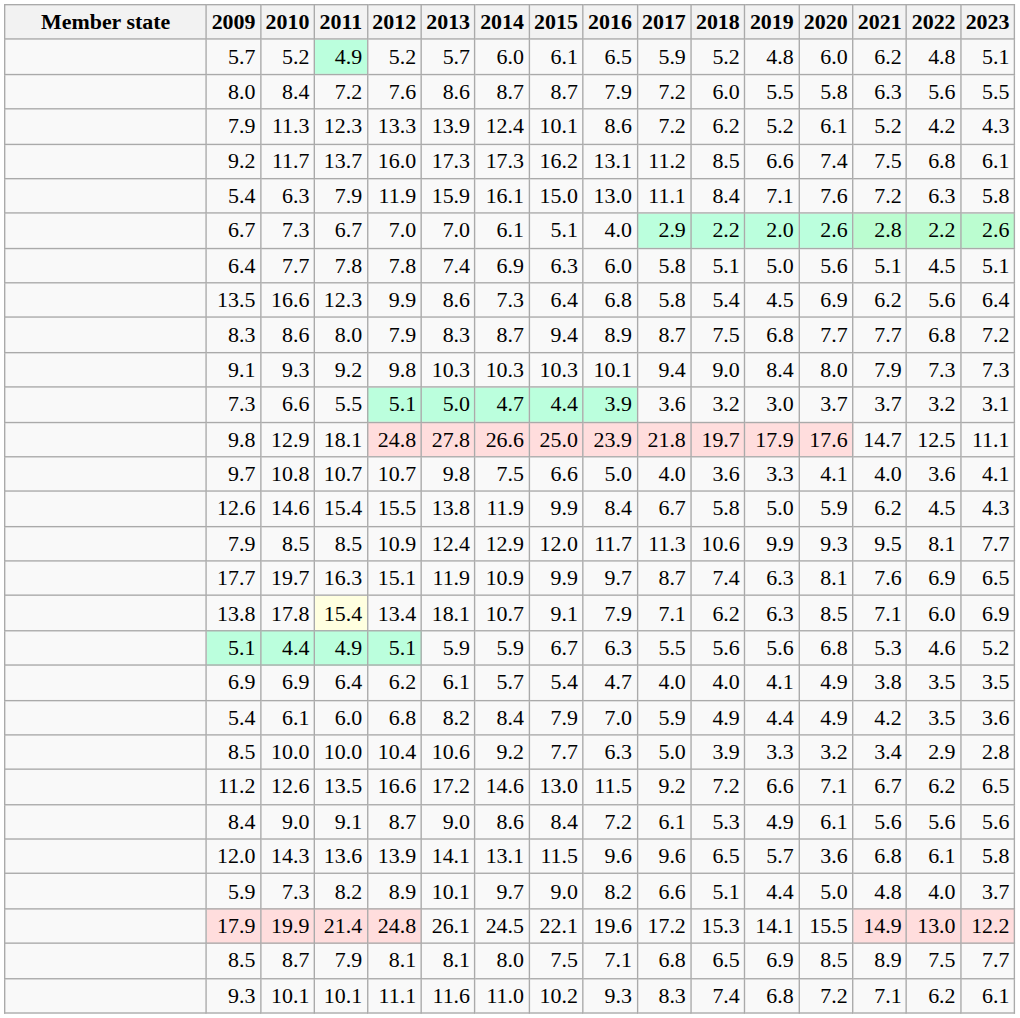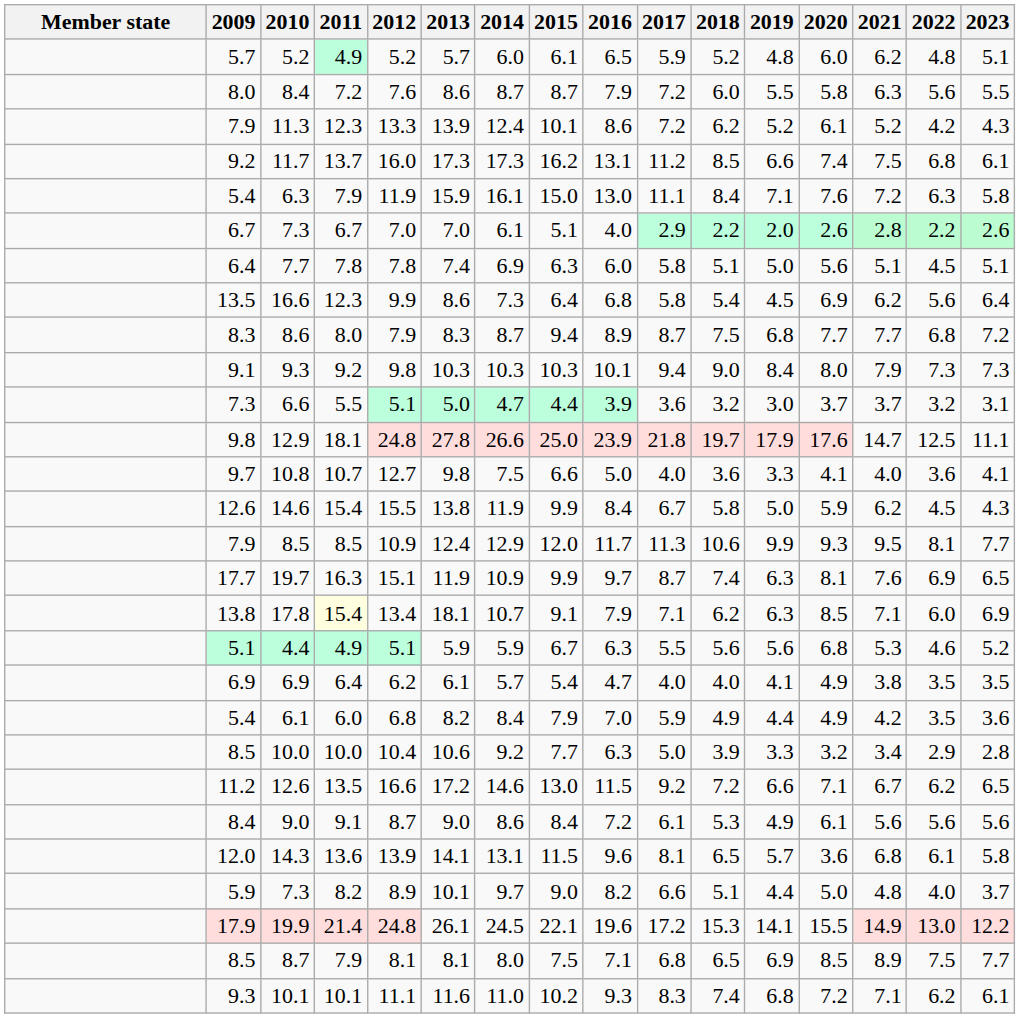 <table class="wikitable mw-collapsible sortable" style="text-align: right;">
 <tr>
 <th style="width:140px;">Member state</th>
 <th data-sort-type="number">2009</th>
 <th data-sort-type="number">2010</th>
 <th data-sort-type="number">2011</th>
 <th data-sort-type="number">2012</th>
 <th data-sort-type="number">2013</th>
 <th data-sort-type="number">2014</th>
 <th data-sort-type="number">2015</th>
 <th data-sort-type="number">2016</th>
 <th data-sort-type="number">2017</th>
 <th data-sort-type="number">2018</th>
 <th data-sort-type="number">2019</th>
 <th data-sort-type="number">2020</th>
 <th data-sort-type="number">2021</th>
 <th data-sort-type="number">2022</th>
 <th data-sort-type="number">2023</th>
 </tr>
 <tr>
 <td style="text-align:left;"></td>
 <td>5.7</td>
 <td>5.2</td>
 <td bgcolor=#BBFFDD>4.9</td>
 <td>5.2</td>
 <td>5.7</td>
 <td>6.0</td>
 <td>6.1</td>
 <td>6.5</td>
 <td>5.9</td>
 <td>5.2</td>
 <td>4.8</td>
 <td>6.0</td>
 <td>6.2</td>
 <td>4.8</td>
 <td>5.1</td>
 </tr>
 <tr>
 <td style="text-align:left;"></td>
 <td>8.0</td>
 <td>8.4</td>
 <td>7.2</td>
 <td>7.6</td>
 <td>8.6</td>
 <td>8.7</td>
 <td>8.7</td>
 <td>7.9</td>
 <td>7.2</td>
 <td>6.0</td>
 <td>5.5</td>
 <td>5.8</td>
 <td>6.3</td>
 <td>5.6</td>
 <td>5.5</td>
 </tr>
 <tr>
 <td style="text-align:left;"></td>
 <td>7.9</td>
 <td>11.3</td>
 <td>12.3</td>
 <td>13.3</td>
 <td>13.9</td>
 <td>12.4</td>
 <td>10.1</td>
 <td>8.6</td>
 <td>7.2</td>
 <td>6.2</td>
 <td>5.2</td>
 <td>6.1</td>
 <td>5.2</td>
 <td>4.2</td>
 <td>4.3</td>
 </tr>
 <tr>
 <td style="text-align:left;"></td>
 <td>9.2</td>
 <td>11.7</td>
 <td>13.7</td>
 <td>16.0</td>
 <td>17.3</td>
 <td>17.3</td>
 <td>16.2</td>
 <td>13.1</td>
 <td>11.2</td>
 <td>8.5</td>
 <td>6.6</td>
 <td>7.4</td>
 <td>7.5</td>
 <td>6.8</td>
 <td>6.1</td>
 </tr>
 <tr>
 <td style="text-align:left;"></td>
 <td>5.4</td>
 <td>6.3</td>
 <td>7.9</td>
 <td>11.9</td>
 <td>15.9</td>
 <td>16.1</td>
 <td>15.0</td>
 <td>13.0</td>
 <td>11.1</td>
 <td>8.4</td>
 <td>7.1</td>
 <td>7.6</td>
 <td>7.2</td>
 <td>6.3</td>
 <td>5.8</td>
 </tr>
 <tr>
 <td style="text-align:left;"></td>
 <td>6.7</td>
 <td>7.3</td>
 <td>6.7</td>
 <td>7.0</td>
 <td>7.0</td>
 <td>6.1</td>
 <td>5.1</td>
 <td>4.0</td>
 <td bgcolor=#BBFFDD>2.9</td>
 <td bgcolor=#BBFFDD>2.2</td>
 <td bgcolor=#BBFFDD>2.0</td>
 <td bgcolor=#BBFFDD>2.6</td>
 <td bgcolor=#BBFFDDD>2.8</td>
 <td bgcolor=#BBFFDDD>2.2</td>
 <td bgcolor=#BBFFDDD>2.6</td>
 </tr>
 <tr>
 <td style="text-align:left;"></td>
 <td>6.4</td>
 <td>7.7</td>
 <td>7.8</td>
 <td>7.8</td>
 <td>7.4</td>
 <td>6.9</td>
 <td>6.3</td>
 <td>6.0</td>
 <td>5.8</td>
 <td>5.1</td>
 <td>5.0</td>
 <td>5.6</td>
 <td>5.1</td>
 <td>4.5</td>
 <td>5.1</td>
 </tr>
 <tr>
 <td style="text-align:left;"></td>
 <td>13.5</td>
 <td>16.6</td>
 <td>12.3</td>
 <td>9.9</td>
 <td>8.6</td>
 <td>7.3</td>
 <td>6.4</td>
 <td>6.8</td>
 <td>5.8</td>
 <td>5.4</td>
 <td>4.5</td>
 <td>6.9</td>
 <td>6.2</td>
 <td>5.6</td>
 <td>6.4</td>
 </tr>
 <tr>
 <td style="text-align:left;"></td>
 <td>8.3</td>
 <td>8.6</td>
 <td>8.0</td>
 <td>7.9</td>
 <td>8.3</td>
 <td>8.7</td>
 <td>9.4</td>
 <td>8.9</td>
 <td>8.7</td>
 <td>7.5</td>
 <td>6.8</td>
 <td>7.7</td>
 <td>7.7</td>
 <td>6.8</td>
 <td>7.2</td>
 </tr>
 <tr>
 <td style="text-align:left;"></td>
 <td>9.1</td>
 <td>9.3</td>
 <td>9.2</td>
 <td>9.8</td>
 <td>10.3</td>
 <td>10.3</td>
 <td>10.3</td>
 <td>10.1</td>
 <td>9.4</td>
 <td>9.0</td>
 <td>8.4</td>
 <td>8.0</td>
 <td>7.9</td>
 <td>7.3</td>
 <td>7.3</td>
 </tr>
 <tr>
 <td style="text-align:left;"></td>
 <td>7.3</td>
 <td>6.6</td>
 <td>5.5</td>
 <td bgcolor=#BBFFDD>5.1</td>
 <td bgcolor=#BBFFDD>5.0</td>
 <td bgcolor=#BBFFDD>4.7</td>
 <td bgcolor=#BBFFDD>4.4</td>
 <td bgcolor=#BBFFDD>3.9</td>
 <td>3.6</td>
 <td>3.2</td>
 <td>3.0</td>
 <td>3.7</td>
 <td>3.7</td>
 <td>3.2</td>
 <td>3.1</td>
 </tr>
 <tr>
 <td style="text-align:left;"></td>
 <td>9.8</td>
 <td>12.9</td>
 <td>18.1</td>
 <td bgcolor=#FFDDDD>24.8</td>
 <td bgcolor=#FFDDDD>27.8</td>
 <td bgcolor=#FFDDDD>26.6</td>
 <td bgcolor=#FFDDDD>25.0</td>
 <td bgcolor=#FFDDDD>23.9</td>
 <td bgcolor=#FFDDDD>21.8</td>
 <td bgcolor=#FFDDDD>19.7</td>
 <td bgcolor=#FFDDDD>17.9</td>
 <td bgcolor=#FFDDDD>17.6</td>
 <td>14.7</td>
 <td>12.5</td>
 <td>11.1</td>
 </tr>
 <tr>
 <td style="text-align:left;"></td>
 <td>9.7</td>
 <td>10.8</td>
 <td>10.7</td>
-<td>10.7</td>
+<td>12.7</td>
 <td>9.8</td>
 <td>7.5</td>
 <td>6.6</td>
 <td>5.0</td>
 <td>4.0</td>
 <td>3.6</td>
 <td>3.3</td>
 <td>4.1</td>
 <td>4.0</td>
 <td>3.6</td>
 <td>4.1</td>
 </tr>
 <tr>
 <td style="text-align:left;"></td>
 <td>12.6</td>
 <td>14.6</td>
 <td>15.4</td>
 <td>15.5</td>
 <td>13.8</td>
 <td>11.9</td>
 <td>9.9</td>
 <td>8.4</td>
 <td>6.7</td>
 <td>5.8</td>
 <td>5.0</td>
 <td>5.9</td>
 <td>6.2</td>
 <td>4.5</td>
 <td>4.3</td>
 </tr>
 <tr>
 <td style="text-align:left;"></td>
 <td>7.9</td>
 <td>8.5</td>
 <td>8.5</td>
 <td>10.9</td>
 <td>12.4</td>
 <td>12.9</td>
 <td>12.0</td>
 <td>11.7</td>
 <td>11.3</td>
 <td>10.6</td>
 <td>9.9</td>
 <td>9.3</td>
 <td>9.5</td>
 <td>8.1</td>
 <td>7.7</td>
 </tr>
 <tr>
 <td style="text-align:left;"></td>
 <td>17.7</td>
 <td>19.7</td>
 <td>16.3</td>
 <td>15.1</td>
 <td>11.9</td>
 <td>10.9</td>
 <td>9.9</td>
 <td>9.7</td>
 <td>8.7</td>
 <td>7.4</td>
 <td>6.3</td>
 <td>8.1</td>
 <td>7.6</td>
 <td>6.9</td>
 <td>6.5</td>
 </tr>
 <tr>
 <td style="text-align:left;"></td>
 <td>13.8</td>
 <td>17.8</td>
 <td style="background: lightyellow;">15.4</td>
 <td>13.4</td>
 <td>18.1</td>
 <td>10.7</td>
 <td>9.1</td>
 <td>7.9</td>
 <td>7.1</td>
 <td>6.2</td>
 <td>6.3</td>
 <td>8.5</td>
 <td>7.1</td>
 <td>6.0</td>
 <td>6.9</td>
 </tr>
 <tr>
 <td style="text-align:left;"></td>
 <td bgcolor=#BBFFDD>5.1</td>
 <td bgcolor=#BBFFDD>4.4</td>
 <td bgcolor=#BBFFDD>4.9</td>
 <td bgcolor=#BBFFDD>5.1</td>
 <td>5.9</td>
 <td>5.9</td>
 <td>6.7</td>
 <td>6.3</td>
 <td>5.5</td>
 <td>5.6</td>
 <td>5.6</td>
 <td>6.8</td>
 <td>5.3</td>
 <td>4.6</td>
 <td>5.2</td>
 </tr>
 <tr>
 <td style="text-align:left;"></td>
 <td>6.9</td>
 <td>6.9</td>
 <td>6.4</td>
 <td>6.2</td>
 <td>6.1</td>
 <td>5.7</td>
 <td>5.4</td>
 <td>4.7</td>
 <td>4.0</td>
 <td>4.0</td>
 <td>4.1</td>
 <td>4.9</td>
 <td>3.8</td>
 <td>3.5</td>
 <td>3.5</td>
 </tr>
 <tr>
 <td style="text-align:left;"></td>
 <td>5.4</td>
 <td>6.1</td>
 <td>6.0</td>
 <td>6.8</td>
 <td>8.2</td>
 <td>8.4</td>
 <td>7.9</td>
 <td>7.0</td>
 <td>5.9</td>
 <td>4.9</td>
 <td>4.4</td>
 <td>4.9</td>
 <td>4.2</td>
 <td>3.5</td>
 <td>3.6</td>
 </tr>
 <tr>
 <td style="text-align:left;"></td>
 <td>8.5</td>
 <td>10.0</td>
 <td>10.0</td>
 <td>10.4</td>
 <td>10.6</td>
 <td>9.2</td>
 <td>7.7</td>
 <td>6.3</td>
 <td>5.0</td>
 <td>3.9</td>
 <td>3.3</td>
 <td>3.2</td>
 <td>3.4</td>
 <td>2.9</td>
 <td>2.8</td>
 </tr>
 <tr>
 <td style="text-align:left;"></td>
 <td>11.2</td>
 <td>12.6</td>
 <td>13.5</td>
 <td>16.6</td>
 <td>17.2</td>
 <td>14.6</td>
 <td>13.0</td>
 <td>11.5</td>
 <td>9.2</td>
 <td>7.2</td>
 <td>6.6</td>
 <td>7.1</td>
 <td>6.7</td>
 <td>6.2</td>
 <td>6.5</td>
 </tr>
 <tr>
 <td style="text-align:left;"></td>
 <td>8.4</td>
 <td>9.0</td>
 <td>9.1</td>
 <td>8.7</td>
 <td>9.0</td>
 <td>8.6</td>
 <td>8.4</td>
 <td>7.2</td>
 <td>6.1</td>
 <td>5.3</td>
 <td>4.9</td>
 <td>6.1</td>
 <td>5.6</td>
 <td>5.6</td>
 <td>5.6</td>
 </tr>
 <tr>
 <td style="text-align:left;"></td>
 <td>12.0</td>
 <td>14.3</td>
 <td>13.6</td>
 <td>13.9</td>
 <td>14.1</td>
 <td>13.1</td>
 <td>11.5</td>
 <td>9.6</td>
-<td>9.6</td>
+<td>8.1</td>
 <td>6.5</td>
 <td>5.7</td>
 <td>3.6</td>
 <td>6.8</td>
 <td>6.1</td>
 <td>5.8</td>
 </tr>
 <tr>
 <td style="text-align:left;"></td>
 <td>5.9</td>
 <td>7.3</td>
 <td>8.2</td>
 <td>8.9</td>
 <td>10.1</td>
 <td>9.7</td>
 <td>9.0</td>
 <td>8.2</td>
 <td>6.6</td>
 <td>5.1</td>
 <td>4.4</td>
 <td>5.0</td>
 <td>4.8</td>
 <td>4.0</td>
 <td>3.7</td>
 </tr>
 <tr>
 <td style="text-align:left;"></td>
 <td bgcolor=#FFDDDD>17.9</td>
 <td bgcolor=#FFDDDD>19.9</td>
 <td bgcolor=#FFDDDD>21.4</td>
 <td bgcolor=#FFDDDD>24.8</td>
 <td>26.1</td>
 <td>24.5</td>
 <td>22.1</td>
 <td>19.6</td>
 <td>17.2</td>
 <td>15.3</td>
 <td>14.1</td>
 <td>15.5</td>
 <td bgcolor=#FFDDDD>14.9</td>
 <td bgcolor=#FFDDDD>13.0</td>
 <td bgcolor=#FFDDDD>12.2</td>
 </tr>
 <tr>
 <td style="text-align:left;"></td>
 <td>8.5</td>
 <td>8.7</td>
 <td>7.9</td>
 <td>8.1</td>
 <td>8.1</td>
 <td>8.0</td>
 <td>7.5</td>
 <td>7.1</td>
 <td>6.8</td>
 <td>6.5</td>
 <td>6.9</td>
 <td>8.5</td>
 <td>8.9</td>
 <td>7.5</td>
 <td>7.7</td>
 </tr>
 <tr class="sortbottom">
 <td style="text-align:left;"></td>
 <td>9.3</td>
 <td>10.1</td>
 <td>10.1</td>
 <td>11.1</td>
 <td>11.6</td>
 <td>11.0</td>
 <td>10.2</td>
 <td>9.3</td>
 <td>8.3</td>
 <td>7.4</td>
 <td>6.8</td>
 <td>7.2</td>
 <td>7.1</td>
 <td>6.2</td>
 <td>6.1</td>
 </tr>
 </table>
